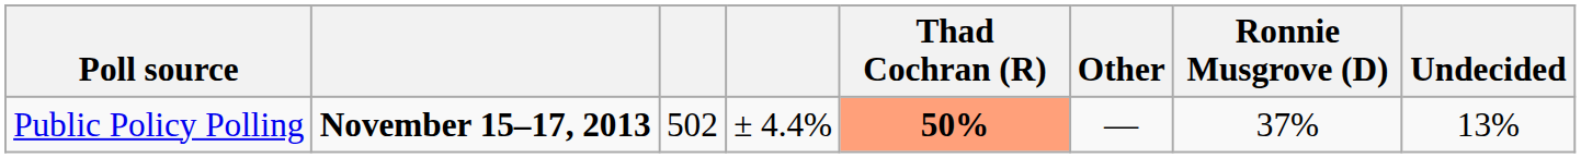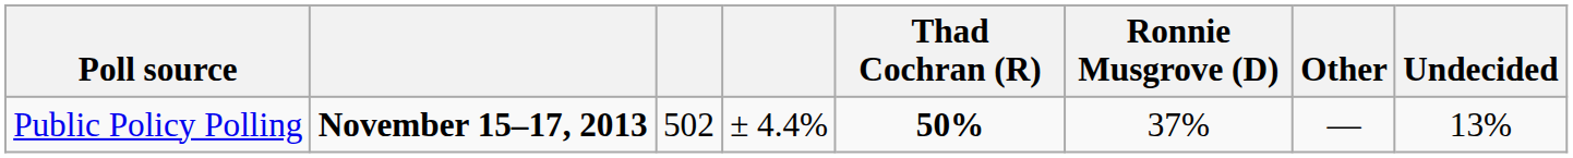 <table class="wikitable" style="text-align:center">
 <tr valign= bottom>
 <th>Poll source</th>
 <th></th>
 <th></th>
 <th></th>
 <th style="width:100px;">Thad<br>Cochran (R)</th>
+<th style="width:100px;">Ronnie<br>Musgrove (D)</th>
 <th>Other</th>
-<th style="width:100px;">Ronnie<br>Musgrove (D)</th>
 <th>Undecided</th>
 </tr>
 <tr>
 <td align=left><a href='#'>Public Policy Polling</a></td>
 <td><strong>November 15–17, 2013</strong></td>
 <td>502</td>
 <td>± 4.4%</td>
-<td style="background: lightsalmon;"><strong>50%</strong></td>
+<td><strong>50%</strong></td>
+<td>37%</td>
 <td>—</td>
-<td>37%</td>
 <td>13%</td>
 </tr>
 </table>
